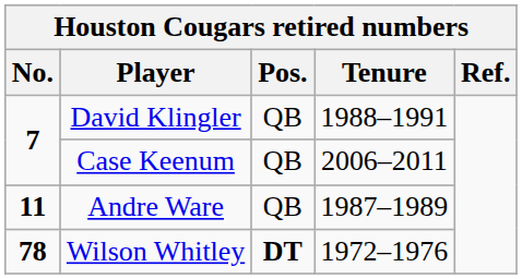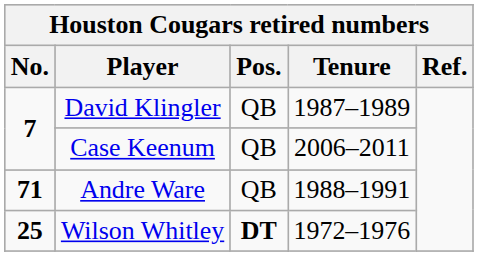 <table class="wikitable" style="text-align:center">
 <tr>
 <th colspan=6 style =><strong>Houston Cougars retired numbers</strong></th>
 </tr>
 <tr>
 <th style = >No.</th>
 <th style = >Player</th>
 <th style = >Pos.</th>
 <th style = >Tenure</th>
 <th style = >Ref.</th>
 </tr>
 <tr>
 <td rowspan="2"><strong>7</strong></td>
 <td><a href='#'>David Klingler</a></td>
 <td>QB</td>
-<td>1988–1991</td>
+<td>1987–1989</td>
 <td rowspan="4"></td>
 </tr>
 <tr>
 <td><a href='#'>Case Keenum</a></td>
 <td>QB</td>
 <td>2006–2011</td>
 </tr>
 <tr>
-<td><strong>11</strong></td>
+<td><strong>71</strong></td>
 <td><a href='#'>Andre Ware</a></td>
 <td>QB</td>
-<td>1987–1989</td>
+<td>1988–1991</td>
 </tr>
 <tr>
-<td><strong>78</strong></td>
+<td><strong>25</strong></td>
 <td><a href='#'>Wilson Whitley</a></td>
 <td><strong>DT</strong></td>
 <td>1972–1976</td>
 </tr>
 </table>
